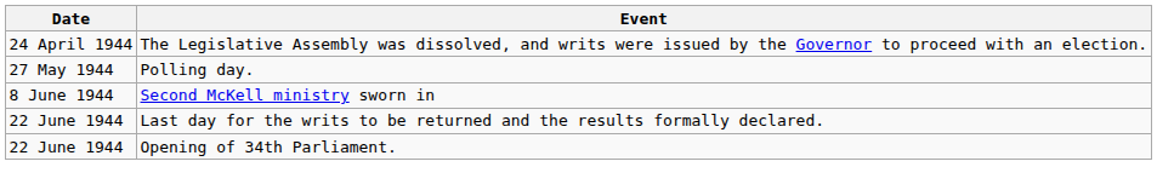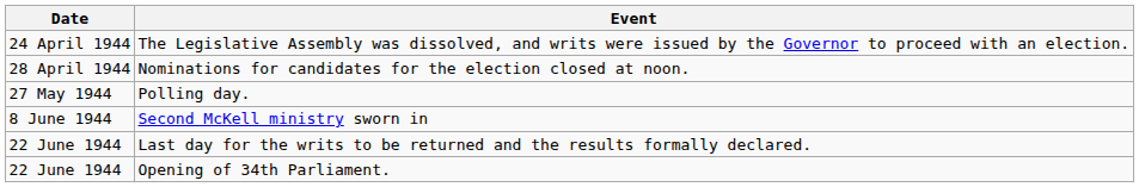 <table class="wikitable">
 <tr>
 <th>Date</th>
 <th>Event</th>
 </tr>
 <tr>
 <td>24 April 1944</td>
 <td>The Legislative Assembly was dissolved, and writs were issued by the <a href='#'>Governor</a> to proceed with an election.</td>
+</tr>
+<tr>
+<td>28 April 1944</td>
+<td>Nominations for candidates for the election closed at noon.</td>
 </tr>
 <tr>
 <td>27 May 1944</td>
 <td>Polling day.</td>
 </tr>
 <tr>
 <td>8 June 1944</td>
 <td><a href='#'>Second McKell ministry</a> sworn in</td>
 </tr>
 <tr>
 <td>22 June 1944</td>
 <td>Last day for the writs to be returned and the results formally declared.</td>
 </tr>
 <tr>
 <td>22 June 1944</td>
 <td>Opening of 34th Parliament.</td>
 </tr>
 </table>
